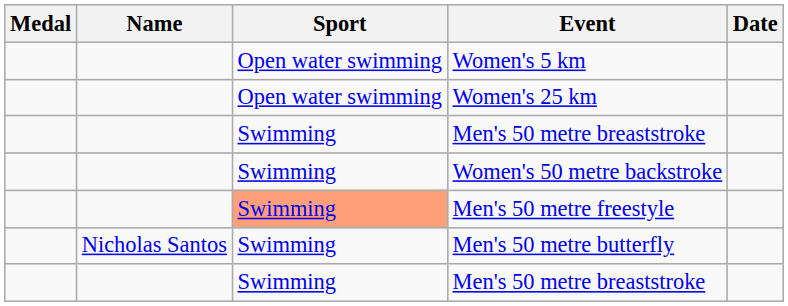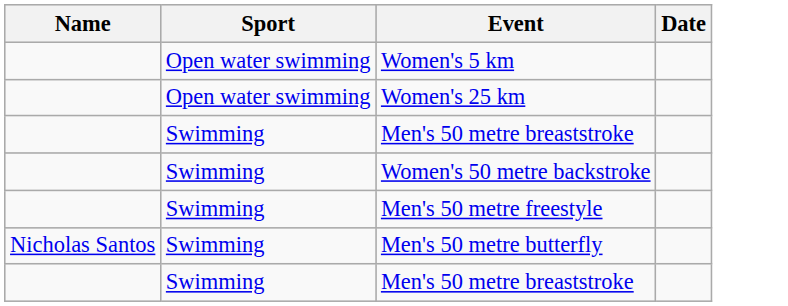 <table class="wikitable sortable" style="font-size:90%">
 <tr>
-<th>Medal</th>
 <th>Name</th>
 <th>Sport</th>
 <th>Event</th>
 <th>Date</th>
 </tr>
 <tr>
 <td></td>
-<td></td>
 <td><a href='#'>Open water swimming</a></td>
 <td><a href='#'>Women's 5 km</a></td>
 <td></td>
 </tr>
 <tr>
-<td></td>
 <td></td>
 <td><a href='#'>Open water swimming</a></td>
 <td><a href='#'>Women's 25 km</a></td>
 <td></td>
 </tr>
 <tr>
 <td></td>
-<td></td>
 <td><a href='#'>Swimming</a></td>
 <td><a href='#'>Men's 50 metre breaststroke</a></td>
 <td></td>
 </tr>
 <tr>
-<td></td>
 <td></td>
 <td><a href='#'>Swimming</a></td>
 <td><a href='#'>Women's 50 metre backstroke</a></td>
 <td></td>
 </tr>
 <tr>
 <td></td>
-<td></td>
-<td style="background: lightsalmon;"><a href='#'>Swimming</a></td>
+<td><a href='#'>Swimming</a></td>
 <td><a href='#'>Men's 50 metre freestyle</a></td>
 <td></td>
 </tr>
 <tr>
-<td></td>
 <td><a href='#'>Nicholas Santos</a></td>
 <td><a href='#'>Swimming</a></td>
 <td><a href='#'>Men's 50 metre butterfly</a></td>
 <td></td>
 </tr>
 <tr>
 <td></td>
-<td></td>
 <td><a href='#'>Swimming</a></td>
 <td><a href='#'>Men's 50 metre breaststroke</a></td>
 <td></td>
 </tr>
 </table>
